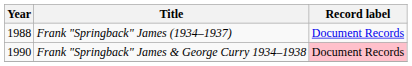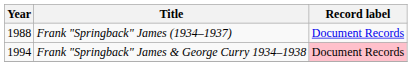 <table class="wikitable sortable">
 <tr>
 <th>Year</th>
 <th>Title</th>
 <th>Record label</th>
 </tr>
 <tr>
 <td>1988</td>
 <td><em>Frank "Springback" James (1934–1937)</em></td>
 <td style="text-align:center;"><a href='#'>Document Records</a></td>
 </tr>
 <tr>
-<td>1990</td>
+<td>1994</td>
 <td><em>Frank "Springback" James & George Curry 1934–1938</em></td>
 <td style="background: pink; text-align:center;">Document Records</td>
 </tr>
 <tr>
 </tr>
 </table>
